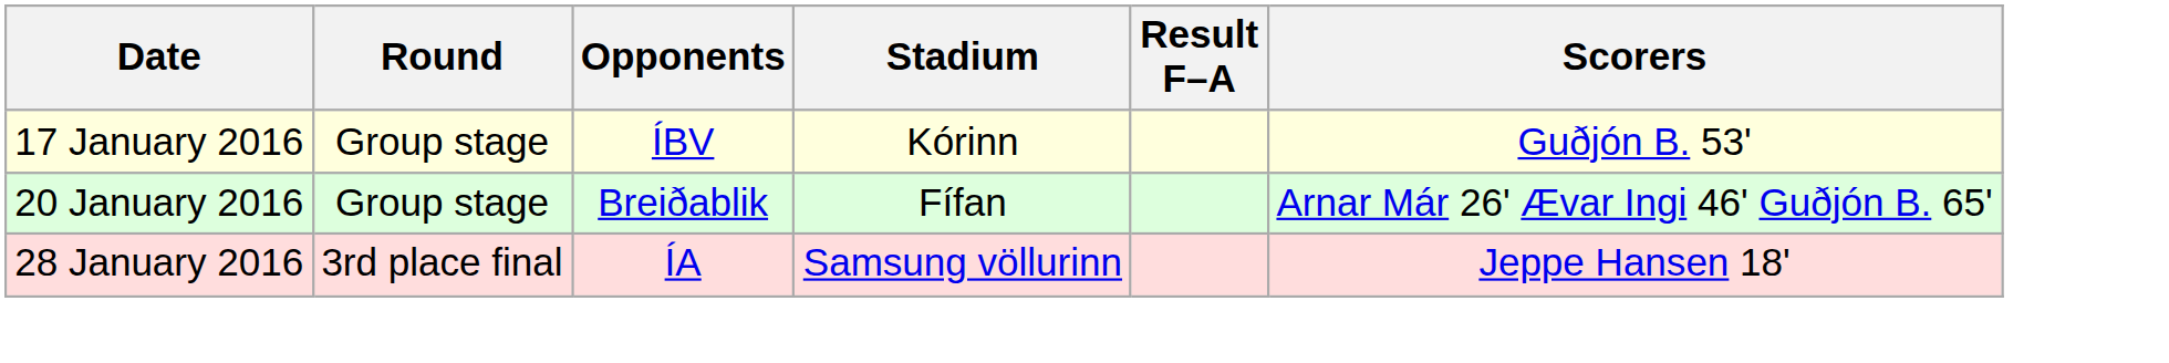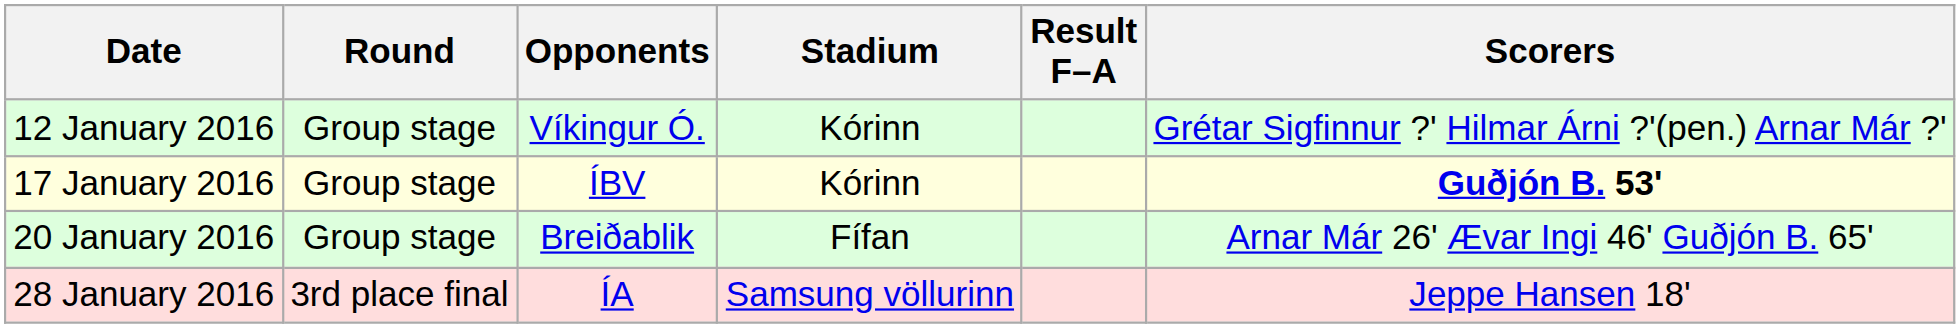 <table class="wikitable" style="text-align:center">
 <tr>
 <th>Date</th>
 <th>Round</th>
 <th>Opponents</th>
 <th>Stadium</th>
 <th>Result<br>F–A</th>
 <th>Scorers</th>
 </tr>
+<tr bgcolor="#ddffdd">
+<td>12 January 2016</td>
+<td>Group stage</td>
+<td><a href='#'>Víkingur Ó.</a></td>
+<td>Kórinn</td>
+<td></td>
+<td><a href='#'>Grétar Sigfinnur</a> ?' <a href='#'>Hilmar Árni</a> ?'(pen.) <a href='#'>Arnar Már</a> ?'</td>
+</tr>
 <tr bgcolor="#ffffdd">
 <td>17 January 2016</td>
 <td>Group stage</td>
 <td><a href='#'>ÍBV</a></td>
 <td>Kórinn</td>
 <td></td>
-<td><a href='#'>Guðjón B.</a> 53'</td>
+<td><strong><a href='#'>Guðjón B.</a> 53'</strong></td>
 </tr>
 <tr bgcolor="#ddffdd">
 <td>20 January 2016</td>
 <td>Group stage</td>
 <td><a href='#'>Breiðablik</a></td>
 <td>Fífan</td>
 <td></td>
 <td><a href='#'>Arnar Már</a> 26' <a href='#'>Ævar Ingi</a> 46' <a href='#'>Guðjón B.</a> 65'</td>
 </tr>
 <tr bgcolor="#ffdddd">
 <td>28 January 2016</td>
 <td>3rd place final</td>
 <td><a href='#'>ÍA</a></td>
 <td><a href='#'>Samsung völlurinn</a></td>
 <td></td>
 <td><a href='#'>Jeppe Hansen</a> 18'</td>
 </tr>
 </table>
